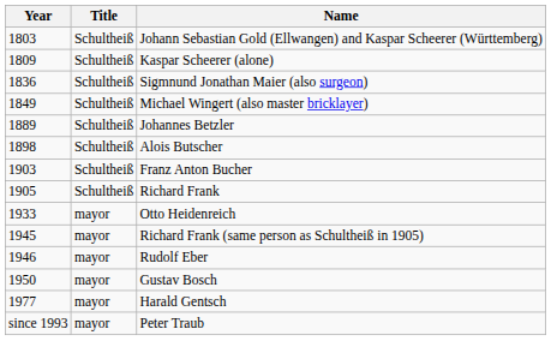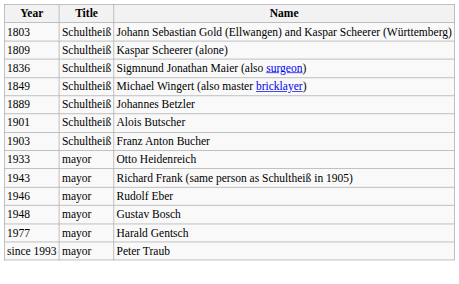 <table class="wikitable">
 <tr>
 <th>Year</th>
 <th>Title</th>
 <th>Name</th>
 </tr>
 <tr ---->
 <td>1803</td>
 <td>Schultheiß</td>
 <td align="left">Johann Sebastian Gold (Ellwangen) and Kaspar Scheerer (Württemberg)</td>
 </tr>
 <tr ---->
 <td>1809</td>
 <td>Schultheiß</td>
 <td align="left">Kaspar Scheerer (alone)</td>
 </tr>
 <tr ---->
 <td>1836</td>
 <td>Schultheiß</td>
 <td align="left">Sigmnund Jonathan Maier (also <a href='#'>surgeon</a>)</td>
 </tr>
 <tr ---->
 <td>1849</td>
 <td>Schultheiß</td>
 <td align="left">Michael Wingert (also master <a href='#'>bricklayer</a>)</td>
 </tr>
 <tr ---->
 <td>1889</td>
 <td>Schultheiß</td>
 <td align="left">Johannes Betzler</td>
 </tr>
 <tr ---->
-<td>1898</td>
+<td>1901</td>
 <td>Schultheiß</td>
 <td align="left">Alois Butscher</td>
 </tr>
 <tr ---->
 <td>1903</td>
 <td>Schultheiß</td>
 <td align="left">Franz Anton Bucher</td>
 </tr>
 <tr ---->
-<td>1905</td>
-<td>Schultheiß</td>
-<td align="left">Richard Frank</td>
-</tr>
-<tr ---->
 <td>1933</td>
 <td>mayor</td>
 <td align="left">Otto Heidenreich</td>
 </tr>
 <tr ---->
-<td>1945</td>
+<td>1943</td>
 <td>mayor</td>
 <td align="left">Richard Frank (same person as Schultheiß in 1905)</td>
 </tr>
 <tr ---->
 <td>1946</td>
 <td>mayor</td>
 <td align="left">Rudolf Eber</td>
 </tr>
 <tr ---->
-<td>1950</td>
+<td>1948</td>
 <td>mayor</td>
 <td align="left">Gustav Bosch</td>
 </tr>
 <tr ---->
 <td>1977</td>
 <td>mayor</td>
 <td align="left">Harald Gentsch</td>
 </tr>
 <tr ---->
 <td>since 1993</td>
 <td>mayor</td>
 <td align="left">Peter Traub</td>
 </tr>
 </table>
